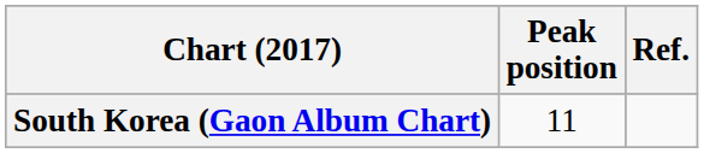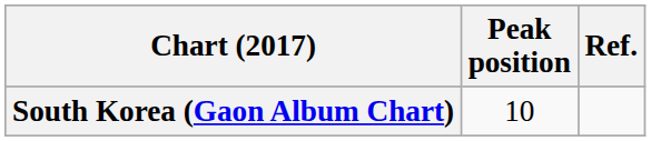 <table class="wikitable sortable plainrowheaders" style="text-align:center;">
 <tr>
 <th>Chart (2017)</th>
 <th>Peak<br>position</th>
 <th>Ref.</th>
 </tr>
 <tr>
 <th scope="row">South Korea (<a href='#'>Gaon Album Chart</a>)</th>
-<td>11</td>
+<td>10</td>
 <td></td>
 </tr>
 </table>
